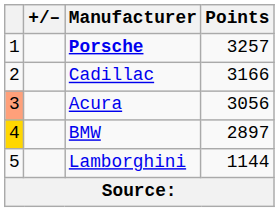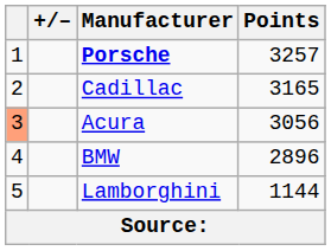 <table class="wikitable" style="font-size: 95%;">
 <tr>
 <th scope="col"></th>
 <th scope="col">+/–</th>
 <th scope="col">Manufacturer</th>
 <th scope="col">Points</th>
 </tr>
 <tr>
 <td align=center>1</td>
 <td align="left"></td>
 <td><strong> <a href='#'>Porsche</a></strong></td>
 <td align=right>3257</td>
 </tr>
 <tr>
 <td align=center>2</td>
 <td align="left"></td>
 <td> <a href='#'>Cadillac</a></td>
-<td align=right>3166</td>
+<td align=right>3165</td>
 </tr>
 <tr>
 <td align=center style="background: lightsalmon;">3</td>
 <td align="left"></td>
 <td> <a href='#'>Acura</a></td>
 <td align=right>3056</td>
 </tr>
 <tr>
-<td align=center style="background: gold;">4</td>
+<td align=center>4</td>
 <td align="left"></td>
 <td> <a href='#'>BMW</a></td>
-<td align=right>2897</td>
+<td align=right>2896</td>
 </tr>
 <tr>
 <td align=center>5</td>
 <td align=left></td>
 <td> <a href='#'>Lamborghini</a></td>
 <td align=right>1144</td>
 </tr>
 <tr>
 <th colspan=5>Source:</th>
 </tr>
 </table>
